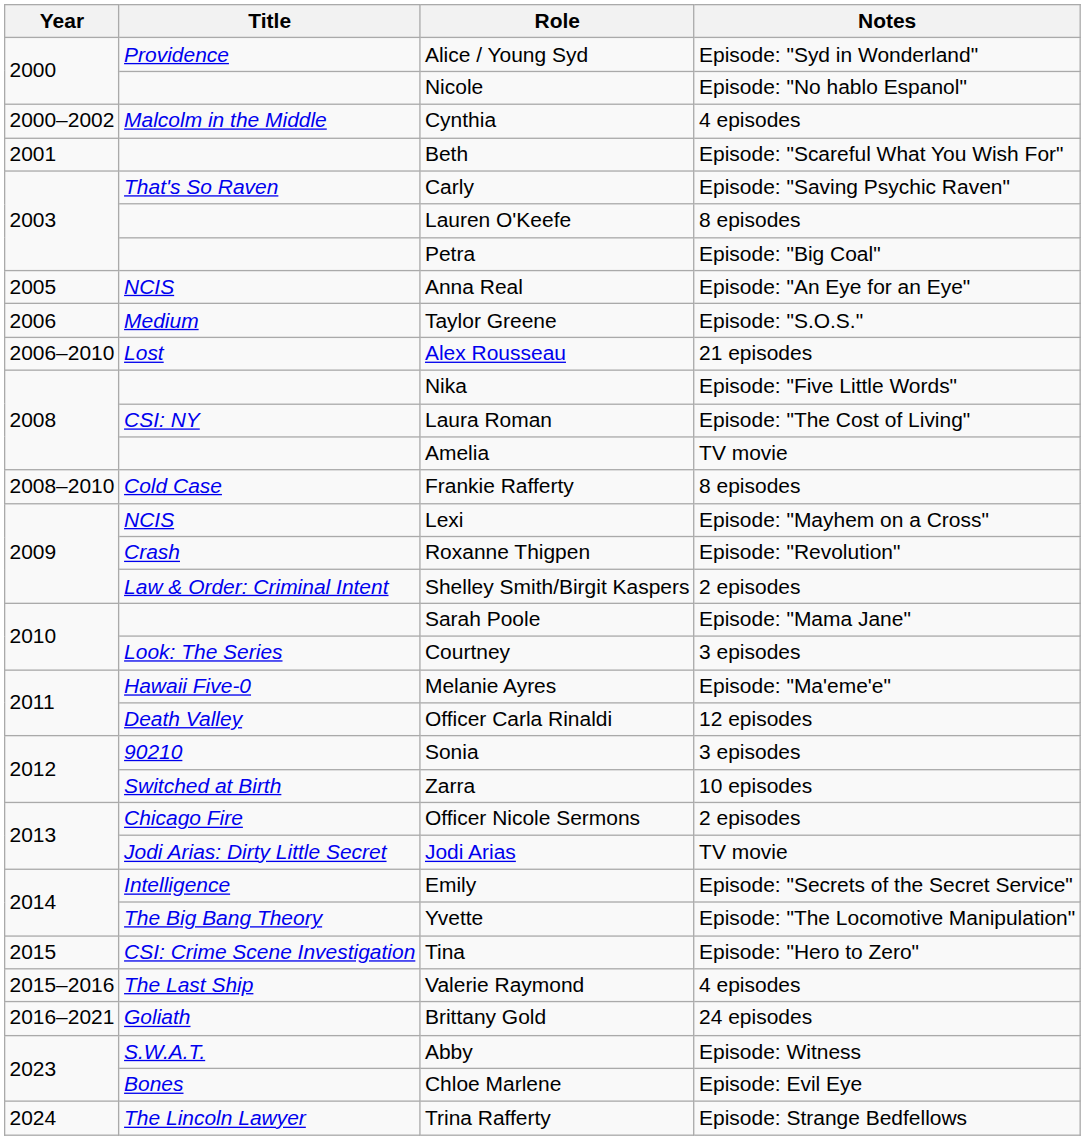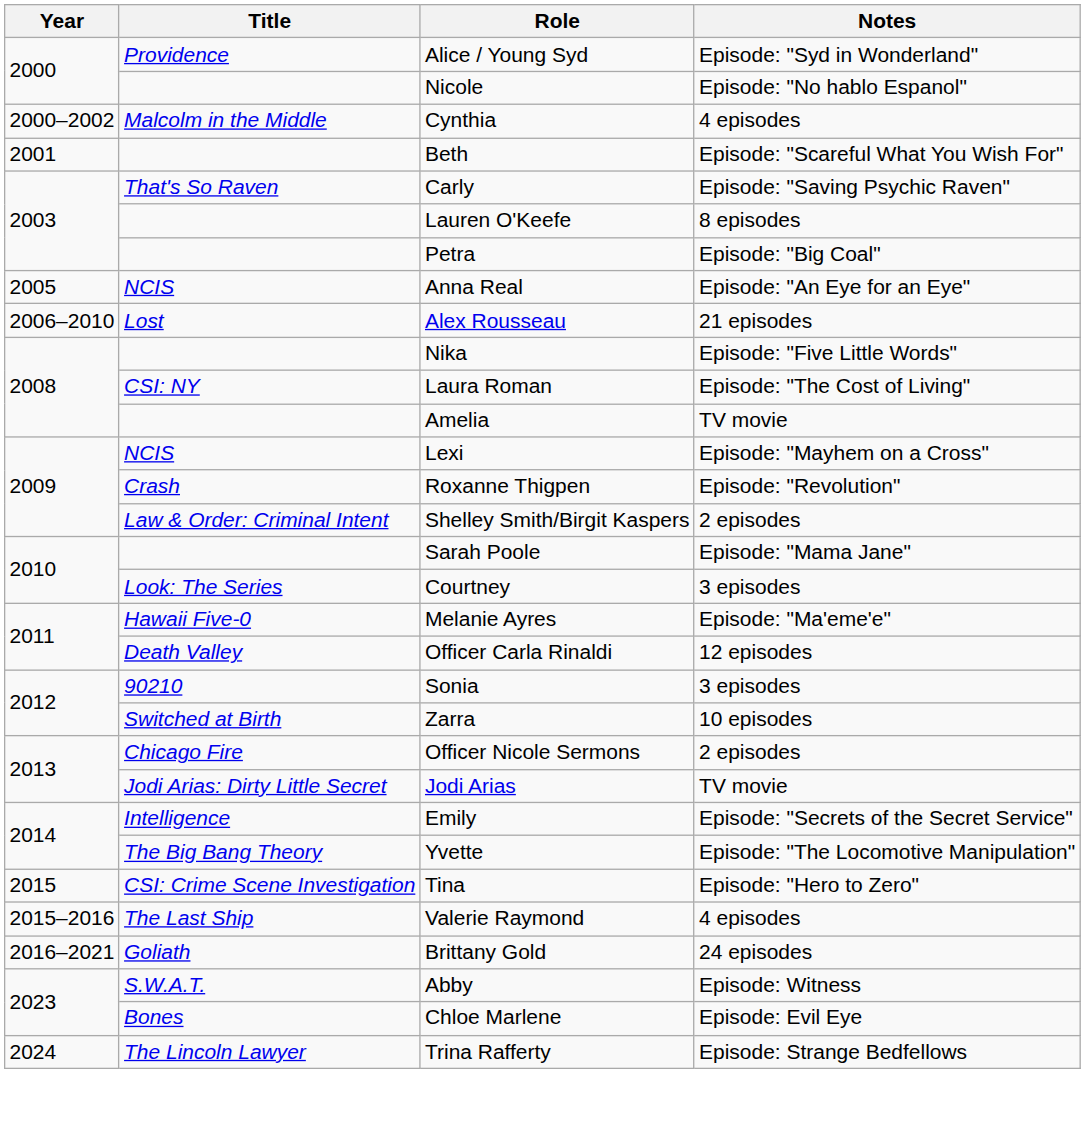 <table class="wikitable sortable">
 <tr>
 <th>Year</th>
 <th>Title</th>
 <th>Role</th>
 <th class="unsortable">Notes</th>
 </tr>
 <tr>
 <td rowspan="2">2000</td>
 <td><em><a href='#'>Providence</a></em></td>
 <td>Alice / Young Syd</td>
 <td>Episode: "Syd in Wonderland"</td>
 </tr>
 <tr>
 <td><em></em></td>
 <td>Nicole</td>
 <td>Episode: "No hablo Espanol"</td>
 </tr>
 <tr>
 <td>2000–2002</td>
 <td><em><a href='#'>Malcolm in the Middle</a></em></td>
 <td>Cynthia</td>
 <td>4 episodes</td>
 </tr>
 <tr>
 <td>2001</td>
 <td><em></em></td>
 <td>Beth</td>
 <td>Episode: "Scareful What You Wish For"</td>
 </tr>
 <tr>
 <td rowspan="3">2003</td>
 <td><em><a href='#'>That's So Raven</a></em></td>
 <td>Carly</td>
 <td>Episode: "Saving Psychic Raven"</td>
 </tr>
 <tr>
 <td><em></em></td>
 <td>Lauren O'Keefe</td>
 <td>8 episodes</td>
 </tr>
 <tr>
 <td><em></em></td>
 <td>Petra</td>
 <td>Episode: "Big Coal"</td>
 </tr>
 <tr>
 <td>2005</td>
 <td><em><a href='#'>NCIS</a></em></td>
 <td>Anna Real</td>
 <td>Episode: "An Eye for an Eye"</td>
 </tr>
 <tr>
-<td>2006</td>
-<td><em><a href='#'>Medium</a></em></td>
-<td>Taylor Greene</td>
-<td>Episode: "S.O.S."</td>
-</tr>
-<tr>
 <td>2006–2010</td>
 <td><em><a href='#'>Lost</a></em></td>
 <td><a href='#'>Alex Rousseau</a></td>
 <td>21 episodes</td>
 </tr>
 <tr>
 <td rowspan="3">2008</td>
 <td><em></em></td>
 <td>Nika</td>
 <td>Episode: "Five Little Words"</td>
 </tr>
 <tr>
 <td><em><a href='#'>CSI: NY</a></em></td>
 <td>Laura Roman</td>
 <td>Episode: "The Cost of Living"</td>
 </tr>
 <tr>
 <td><em></em></td>
 <td>Amelia</td>
 <td>TV movie</td>
-</tr>
-<tr>
-<td>2008–2010</td>
-<td><em><a href='#'>Cold Case</a></em></td>
-<td>Frankie Rafferty</td>
-<td>8 episodes</td>
 </tr>
 <tr>
 <td rowspan="3">2009</td>
 <td><em><a href='#'>NCIS</a></em></td>
 <td>Lexi</td>
 <td>Episode: "Mayhem on a Cross"</td>
 </tr>
 <tr>
 <td><em><a href='#'>Crash</a></em></td>
 <td>Roxanne Thigpen</td>
 <td>Episode: "Revolution"</td>
 </tr>
 <tr>
 <td><em><a href='#'>Law & Order: Criminal Intent</a></em></td>
 <td>Shelley Smith/Birgit Kaspers</td>
 <td>2 episodes</td>
 </tr>
 <tr>
 <td rowspan="2">2010</td>
 <td><em></em></td>
 <td>Sarah Poole</td>
 <td>Episode: "Mama Jane"</td>
 </tr>
 <tr>
 <td><em><a href='#'>Look: The Series</a></em></td>
 <td>Courtney</td>
 <td>3 episodes</td>
 </tr>
 <tr>
 <td rowspan="2">2011</td>
 <td><em><a href='#'>Hawaii Five-0</a></em></td>
 <td>Melanie Ayres</td>
 <td>Episode: "Ma'eme'e"</td>
 </tr>
 <tr>
 <td><em><a href='#'>Death Valley</a></em></td>
 <td>Officer Carla Rinaldi</td>
 <td>12 episodes</td>
 </tr>
 <tr>
 <td rowspan="2">2012</td>
 <td><em><a href='#'>90210</a></em></td>
 <td>Sonia</td>
 <td>3 episodes</td>
 </tr>
 <tr>
 <td><em><a href='#'>Switched at Birth</a></em></td>
 <td>Zarra</td>
 <td>10 episodes</td>
 </tr>
 <tr>
 <td rowspan="2">2013</td>
 <td><em><a href='#'>Chicago Fire</a></em></td>
 <td>Officer Nicole Sermons</td>
 <td>2 episodes</td>
 </tr>
 <tr>
 <td><em><a href='#'>Jodi Arias: Dirty Little Secret</a></em></td>
 <td><a href='#'>Jodi Arias</a></td>
 <td>TV movie</td>
 </tr>
 <tr>
 <td rowspan="2">2014</td>
 <td><em><a href='#'>Intelligence</a></em></td>
 <td>Emily</td>
 <td>Episode: "Secrets of the Secret Service"</td>
 </tr>
 <tr>
 <td><em><a href='#'>The Big Bang Theory</a></em></td>
 <td>Yvette</td>
 <td>Episode: "The Locomotive Manipulation"</td>
 </tr>
 <tr>
 <td>2015</td>
 <td><em><a href='#'>CSI: Crime Scene Investigation</a></em></td>
 <td>Tina</td>
 <td>Episode: "Hero to Zero"</td>
 </tr>
 <tr>
 <td>2015–2016</td>
 <td><em><a href='#'>The Last Ship</a></em></td>
 <td>Valerie Raymond</td>
 <td>4 episodes</td>
 </tr>
 <tr>
 <td>2016–2021</td>
 <td><em><a href='#'>Goliath</a></em></td>
 <td>Brittany Gold</td>
 <td>24 episodes</td>
 </tr>
 <tr>
 <td rowspan="2">2023</td>
 <td><em><a href='#'>S.W.A.T.</a></em></td>
 <td>Abby</td>
 <td>Episode: Witness</td>
 </tr>
 <tr>
 <td><em><a href='#'>Bones</a></em></td>
 <td>Chloe Marlene</td>
 <td>Episode: Evil Eye</td>
 </tr>
 <tr>
 <td>2024</td>
 <td><em><a href='#'>The Lincoln Lawyer</a></em></td>
 <td>Trina Rafferty</td>
 <td>Episode: Strange Bedfellows</td>
 </tr>
 </table>
